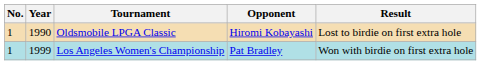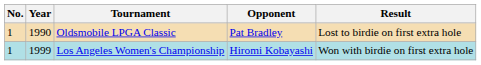 <table class="wikitable" style="font-size:95%;">
 <tr>
 <th>No.</th>
 <th>Year</th>
 <th>Tournament</th>
 <th>Opponent</th>
 <th>Result</th>
 </tr>
 <tr style="background:#F5DEB3;">
 <td>1</td>
 <td>1990</td>
 <td><a href='#'>Oldsmobile LPGA Classic</a></td>
-<td> <a href='#'>Hiromi Kobayashi</a></td>
+<td> <a href='#'>Pat Bradley</a></td>
 <td>Lost to birdie on first extra hole</td>
 </tr>
 <tr style="background:#B0E0E6;">
 <td>1</td>
 <td>1999</td>
 <td><a href='#'>Los Angeles Women's Championship</a></td>
-<td> <a href='#'>Pat Bradley</a></td>
+<td> <a href='#'>Hiromi Kobayashi</a></td>
 <td>Won with birdie on first extra hole</td>
 </tr>
 </table>
